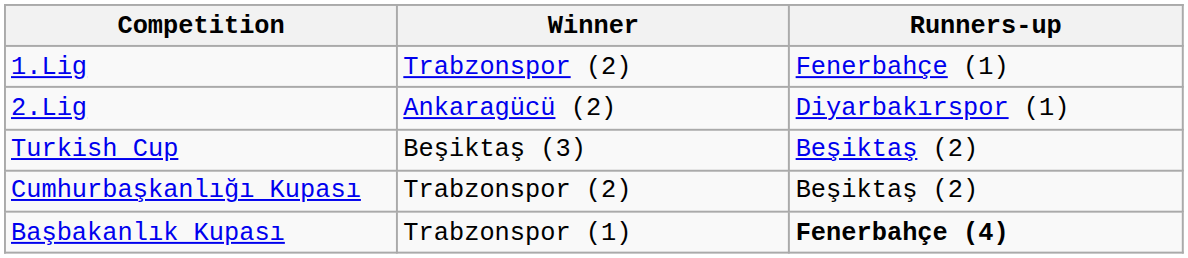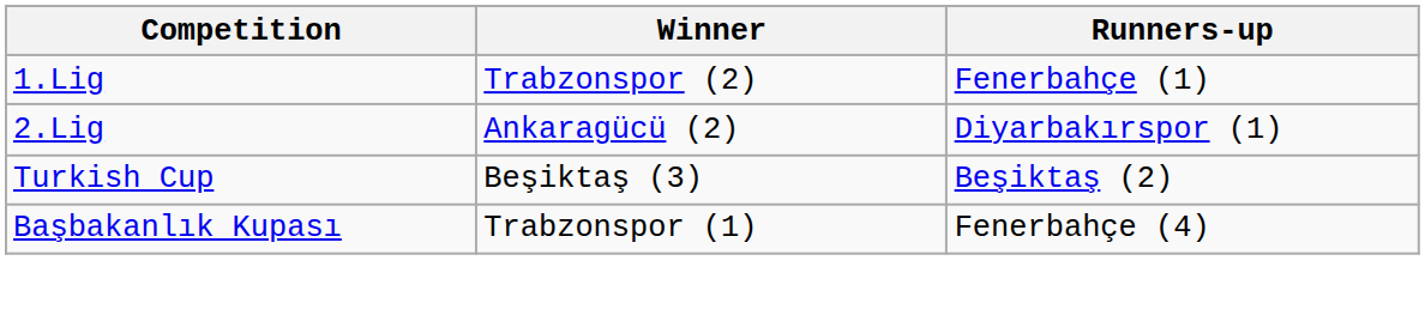 <table class="wikitable">
 <tr>
 <th style="width:15em">Competition</th>
 <th style="width:15em">Winner</th>
 <th style="width:15em">Runners-up</th>
 </tr>
 <tr>
 <td><a href='#'>1.Lig</a></td>
 <td><a href='#'>Trabzonspor</a> (2)</td>
 <td><a href='#'>Fenerbahçe</a> (1)</td>
 </tr>
 <tr>
 <td><a href='#'>2.Lig</a></td>
 <td><a href='#'>Ankaragücü</a> (2)</td>
 <td><a href='#'>Diyarbakırspor</a> (1)</td>
 </tr>
 <tr>
 <td><a href='#'>Turkish Cup</a></td>
 <td>Beşiktaş (3)</td>
 <td><a href='#'>Beşiktaş</a> (2)</td>
 </tr>
 <tr>
-<td><a href='#'>Cumhurbaşkanlığı Kupası</a></td>
-<td>Trabzonspor (2)</td>
-<td>Beşiktaş (2)</td>
-</tr>
-<tr>
 <td><a href='#'>Başbakanlık Kupası</a></td>
 <td>Trabzonspor (1)</td>
-<td><strong>Fenerbahçe (4)</strong></td>
+<td>Fenerbahçe (4)</td>
 </tr>
 </table>
